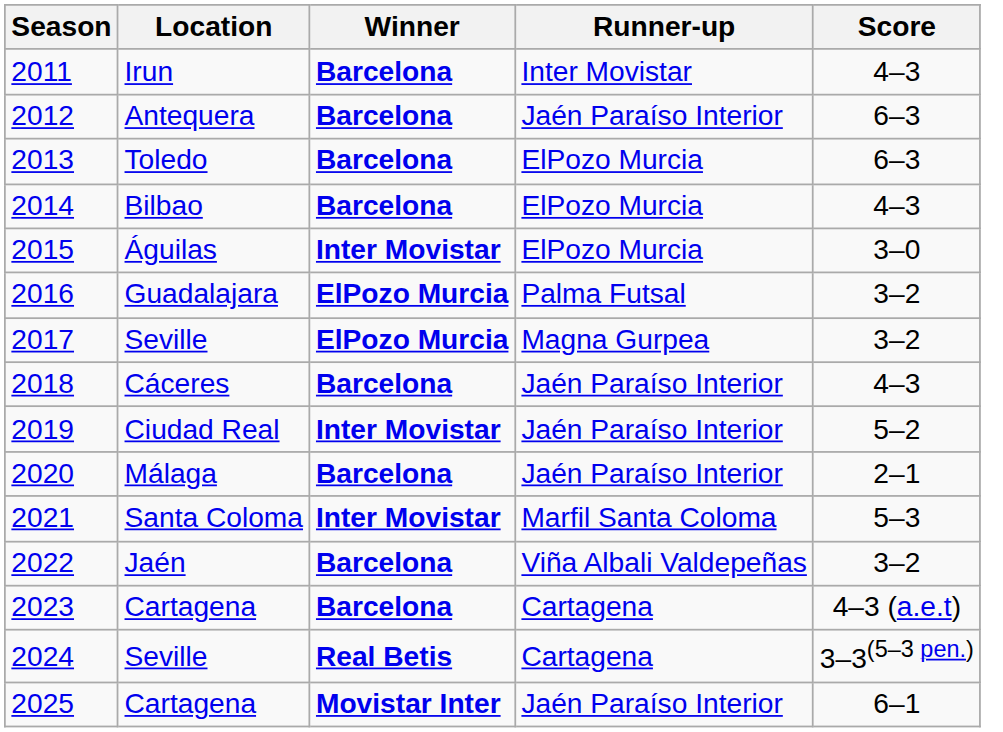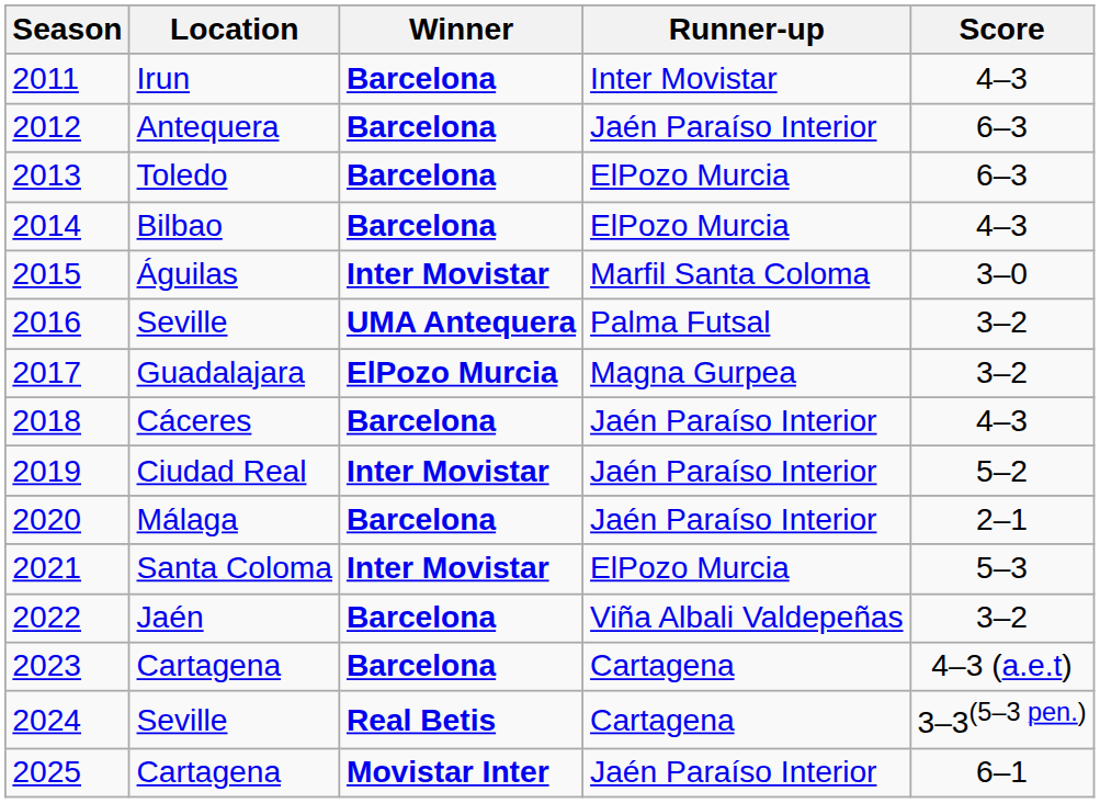 <table class="wikitable">
 <tr>
 <th>Season</th>
 <th>Location</th>
 <th>Winner</th>
 <th>Runner-up</th>
 <th>Score</th>
 </tr>
 <tr>
 <td><a href='#'>2011</a></td>
 <td><a href='#'>Irun</a></td>
 <td><strong><a href='#'>Barcelona</a></strong></td>
 <td><a href='#'>Inter Movistar</a></td>
 <td align=center>4–3</td>
 </tr>
 <tr>
 <td><a href='#'>2012</a></td>
 <td><a href='#'>Antequera</a></td>
 <td><strong><a href='#'>Barcelona</a></strong></td>
 <td><a href='#'>Jaén Paraíso Interior</a></td>
 <td align=center>6–3</td>
 </tr>
 <tr>
 <td><a href='#'>2013</a></td>
 <td><a href='#'>Toledo</a></td>
 <td><strong><a href='#'>Barcelona</a></strong></td>
 <td><a href='#'>ElPozo Murcia</a></td>
 <td align=center>6–3</td>
 </tr>
 <tr>
 <td><a href='#'>2014</a></td>
 <td><a href='#'>Bilbao</a></td>
 <td><strong><a href='#'>Barcelona</a></strong></td>
 <td><a href='#'>ElPozo Murcia</a></td>
 <td align=center>4–3</td>
 </tr>
 <tr>
 <td><a href='#'>2015</a></td>
 <td><a href='#'>Águilas</a></td>
 <td><strong><a href='#'>Inter Movistar</a></strong></td>
-<td><a href='#'>ElPozo Murcia</a></td>
+<td><a href='#'>Marfil Santa Coloma</a></td>
 <td align=center>3–0</td>
 </tr>
 <tr>
 <td><a href='#'>2016</a></td>
-<td><a href='#'>Guadalajara</a></td>
-<td><strong><a href='#'>ElPozo Murcia</a></strong></td>
+<td><a href='#'>Seville</a></td>
+<td><strong><a href='#'>UMA Antequera</a></strong></td>
 <td><a href='#'>Palma Futsal</a></td>
 <td align=center>3–2</td>
 </tr>
 <tr>
 <td><a href='#'>2017</a></td>
-<td><a href='#'>Seville</a></td>
+<td><a href='#'>Guadalajara</a></td>
 <td><strong><a href='#'>ElPozo Murcia</a></strong></td>
 <td><a href='#'>Magna Gurpea</a></td>
 <td align=center>3–2</td>
 </tr>
 <tr>
 <td><a href='#'>2018</a></td>
 <td><a href='#'>Cáceres</a></td>
 <td><strong><a href='#'>Barcelona</a></strong></td>
 <td><a href='#'>Jaén Paraíso Interior</a></td>
 <td align=center>4–3</td>
 </tr>
 <tr>
 <td><a href='#'>2019</a></td>
 <td><a href='#'>Ciudad Real</a></td>
 <td><strong><a href='#'>Inter Movistar</a></strong></td>
 <td><a href='#'>Jaén Paraíso Interior</a></td>
 <td align=center>5–2</td>
 </tr>
 <tr>
 <td><a href='#'>2020</a></td>
 <td><a href='#'>Málaga</a></td>
 <td><strong><a href='#'>Barcelona</a></strong></td>
 <td><a href='#'>Jaén Paraíso Interior</a></td>
 <td align=center>2–1</td>
 </tr>
 <tr>
 <td><a href='#'>2021</a></td>
 <td><a href='#'>Santa Coloma</a></td>
 <td><strong><a href='#'>Inter Movistar</a></strong></td>
-<td><a href='#'>Marfil Santa Coloma</a></td>
+<td><a href='#'>ElPozo Murcia</a></td>
 <td align=center>5–3</td>
 </tr>
 <tr>
 <td><a href='#'>2022</a></td>
 <td><a href='#'>Jaén</a></td>
 <td><strong><a href='#'>Barcelona</a></strong></td>
 <td><a href='#'>Viña Albali Valdepeñas</a></td>
 <td align=center>3–2</td>
 </tr>
 <tr>
 <td><a href='#'>2023</a></td>
 <td><a href='#'>Cartagena</a></td>
 <td><strong><a href='#'>Barcelona</a></strong></td>
 <td><a href='#'>Cartagena</a></td>
 <td align=center>4–3 (<a href='#'>a.e.t</a>)</td>
 </tr>
 <tr>
 <td><a href='#'>2024</a></td>
 <td><a href='#'>Seville</a></td>
 <td><strong><a href='#'>Real Betis</a></strong></td>
 <td><a href='#'>Cartagena</a></td>
 <td align=center>3–3<sup>(5–3 <a href='#'>pen.</a>)</sup></td>
 </tr>
 <tr>
 <td><a href='#'>2025</a></td>
 <td><a href='#'>Cartagena</a></td>
 <td><strong><a href='#'>Movistar Inter</a></strong></td>
 <td><a href='#'>Jaén Paraíso Interior</a></td>
 <td align=center>6–1</td>
 </tr>
 </table>
